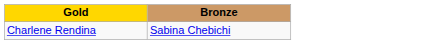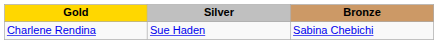 <table class="wikitable" style="text-align:left">
 <tr align="center">
 <td width=200 bgcolor=gold><strong>Gold</strong></td>
+<td width=200 bgcolor=silver><strong>Silver</strong></td>
 <td width=200 bgcolor=CC9966><strong>Bronze</strong></td>
 </tr>
 <tr>
 <td><a href='#'>Charlene Rendina</a><br><em></em></td>
+<td><a href='#'>Sue Haden</a><br><em></em></td>
 <td><a href='#'>Sabina Chebichi</a><br><em></em></td>
 </tr>
 </table>
